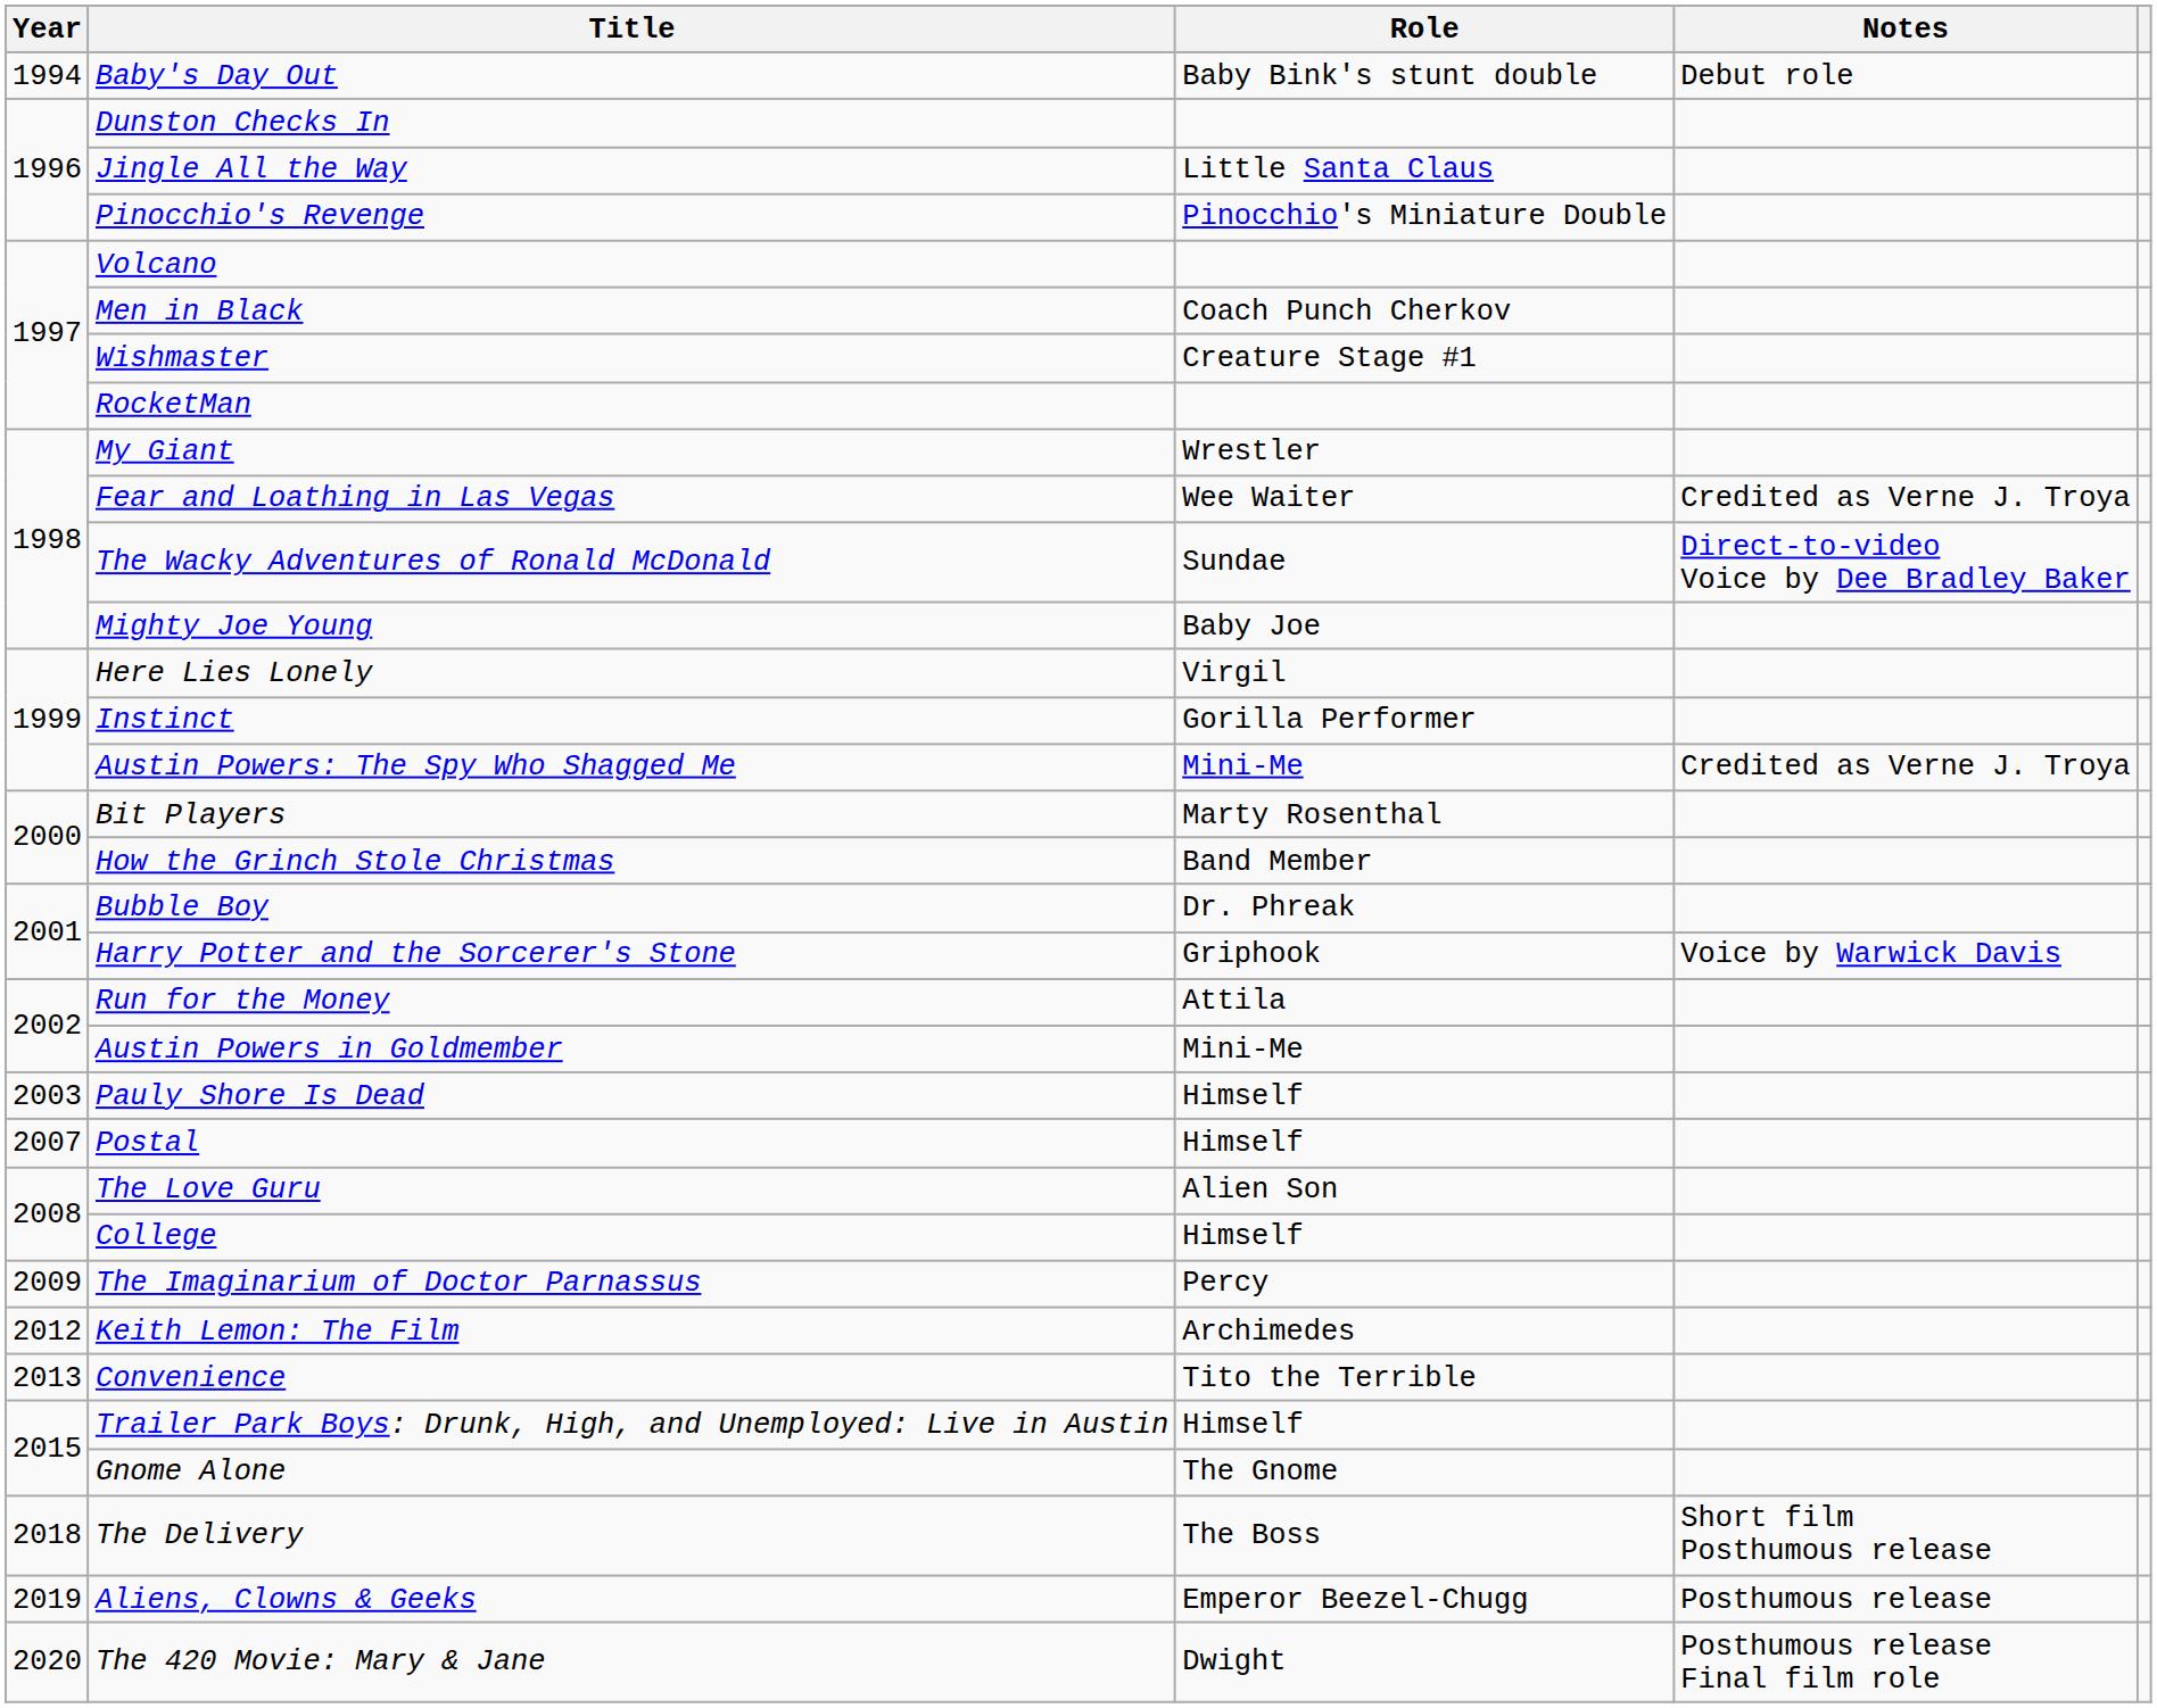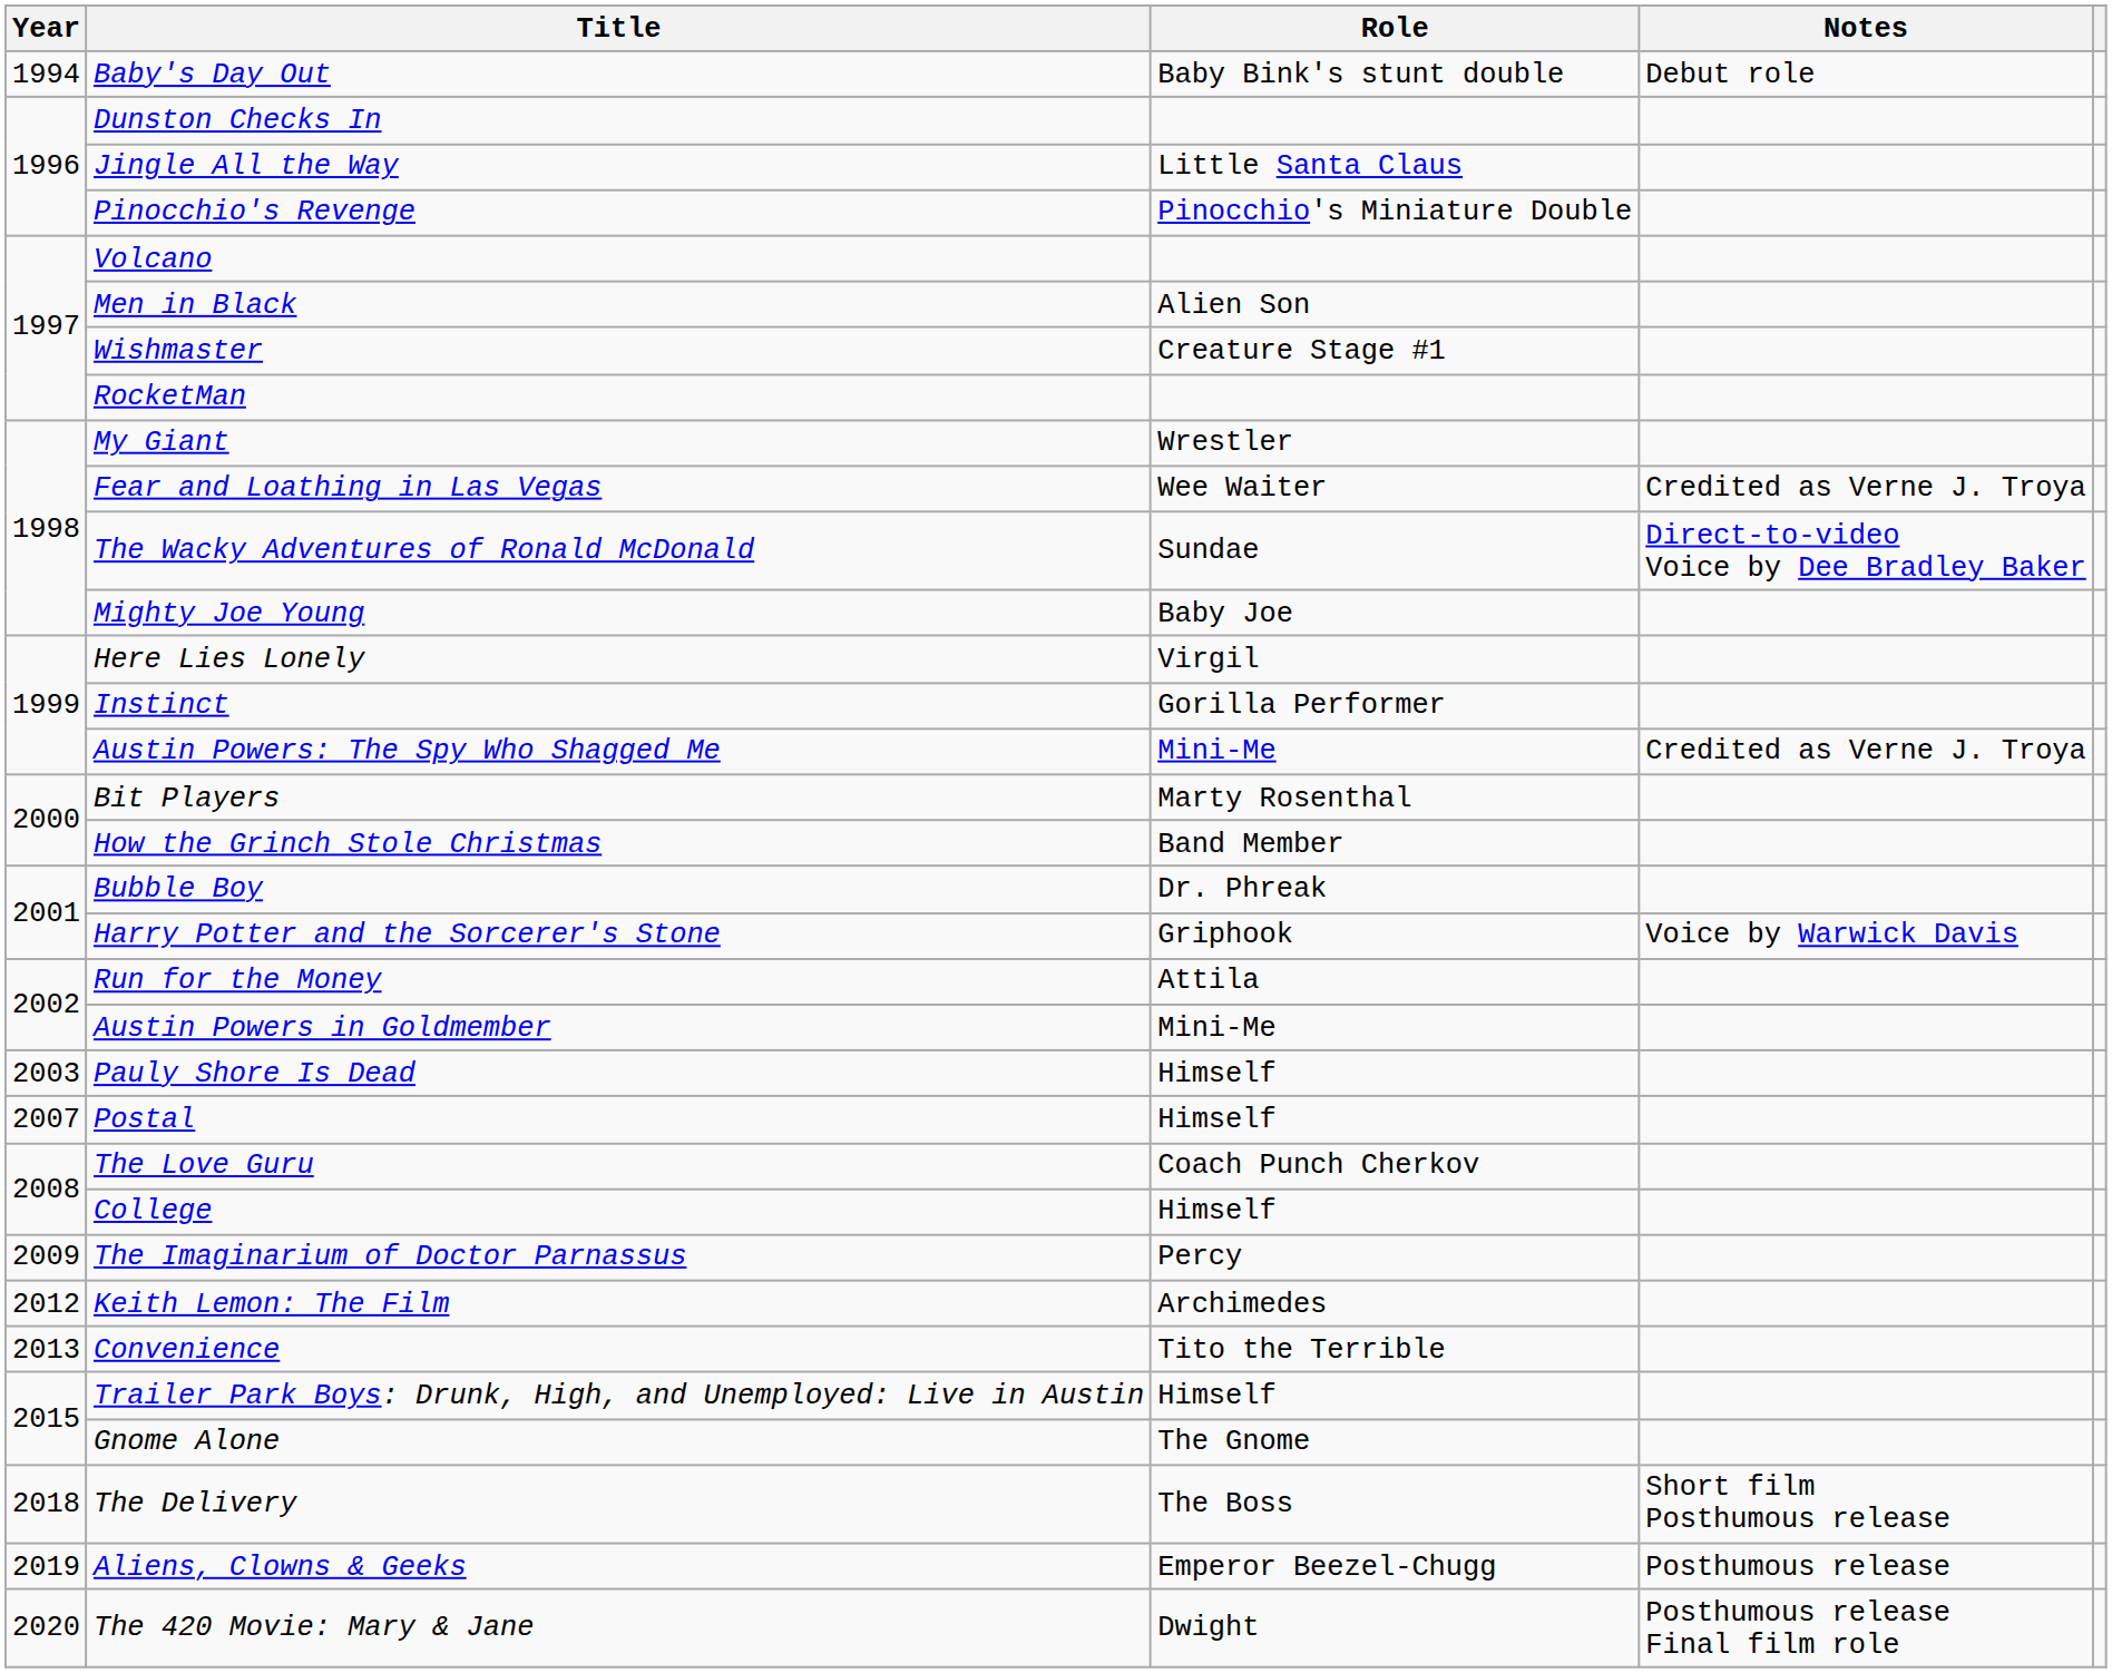 <table class="wikitable sortable">
 <tr>
 <th scope="col">Year</th>
 <th scope="col">Title</th>
 <th scope="col">Role</th>
 <th scope="col" class="unsortable">Notes</th>
 <th scope="col" class="unsortable"></th>
 </tr>
 <tr>
 <td>1994</td>
 <td><em><a href='#'>Baby's Day Out</a></em></td>
 <td>Baby Bink's stunt double</td>
 <td>Debut role</td>
 <td style="text-align:center;"></td>
 </tr>
 <tr>
 <td rowspan="3">1996</td>
 <td><em><a href='#'>Dunston Checks In</a></em></td>
 <td></td>
 <td></td>
 <td style="text-align:center;"></td>
 </tr>
 <tr>
 <td><em><a href='#'>Jingle All the Way</a></em></td>
 <td>Little <a href='#'>Santa Claus</a></td>
 <td></td>
 <td style="text-align:center;"></td>
 </tr>
 <tr>
 <td><em><a href='#'>Pinocchio's Revenge</a></em></td>
 <td><a href='#'>Pinocchio</a>'s Miniature Double</td>
 <td></td>
 <td style="text-align:center;"></td>
 </tr>
 <tr>
 <td rowspan="4">1997</td>
 <td><em><a href='#'>Volcano</a></em></td>
 <td></td>
 <td></td>
 <td style="text-align:center;"></td>
 </tr>
 <tr>
 <td><em><a href='#'>Men in Black</a></em></td>
-<td>Coach Punch Cherkov</td>
+<td>Alien Son</td>
 <td></td>
 <td style="text-align:center;"></td>
 </tr>
 <tr>
 <td><em><a href='#'>Wishmaster</a></em></td>
 <td>Creature Stage #1</td>
 <td></td>
 <td style="text-align:center;"></td>
 </tr>
 <tr>
 <td><em><a href='#'>RocketMan</a></em></td>
 <td></td>
 <td></td>
 <td style="text-align:center;"></td>
 </tr>
 <tr>
 <td rowspan="4">1998</td>
 <td><em><a href='#'>My Giant</a></em></td>
 <td>Wrestler</td>
 <td></td>
 <td style="text-align:center;"></td>
 </tr>
 <tr>
 <td><em><a href='#'>Fear and Loathing in Las Vegas</a></em></td>
 <td>Wee Waiter</td>
 <td>Credited as Verne J. Troya</td>
 <td style="text-align:center;"></td>
 </tr>
 <tr>
 <td><em><a href='#'>The Wacky Adventures of Ronald McDonald</a></em></td>
 <td>Sundae</td>
 <td><a href='#'>Direct-to-video</a><br>Voice by <a href='#'>Dee Bradley Baker</a></td>
 <td style="text-align:center;"></td>
 </tr>
 <tr>
 <td><em><a href='#'>Mighty Joe Young</a></em></td>
 <td>Baby Joe</td>
 <td></td>
 <td style="text-align:center;"></td>
 </tr>
 <tr>
 <td rowspan="3">1999</td>
 <td><em>Here Lies Lonely</em></td>
 <td>Virgil</td>
 <td></td>
 <td style="text-align:center;"></td>
 </tr>
 <tr>
 <td><em><a href='#'>Instinct</a></em></td>
 <td>Gorilla Performer</td>
 <td></td>
 <td style="text-align:center;"></td>
 </tr>
 <tr>
 <td><em><a href='#'>Austin Powers: The Spy Who Shagged Me</a></em></td>
 <td><a href='#'>Mini-Me</a></td>
 <td>Credited as Verne J. Troya</td>
 <td style="text-align:center;"></td>
 </tr>
 <tr>
 <td rowspan="2">2000</td>
 <td><em>Bit Players</em></td>
 <td>Marty Rosenthal</td>
 <td></td>
 <td style="text-align:center;"></td>
 </tr>
 <tr>
 <td><em><a href='#'>How the Grinch Stole Christmas</a></em></td>
 <td>Band Member</td>
 <td></td>
 <td style="text-align:center;"></td>
 </tr>
 <tr>
 <td rowspan="2">2001</td>
 <td><em><a href='#'>Bubble Boy</a></em></td>
 <td>Dr. Phreak</td>
 <td></td>
 <td style="text-align:center;"></td>
 </tr>
 <tr>
 <td><em><a href='#'>Harry Potter and the Sorcerer's Stone</a></em></td>
 <td>Griphook</td>
 <td>Voice by <a href='#'>Warwick Davis</a></td>
 <td style="text-align:center;"></td>
 </tr>
 <tr>
 <td rowspan="2">2002</td>
 <td><em><a href='#'>Run for the Money</a></em></td>
 <td>Attila</td>
 <td></td>
 <td style="text-align:center;"></td>
 </tr>
 <tr>
 <td><em><a href='#'>Austin Powers in Goldmember</a></em></td>
 <td>Mini-Me</td>
 <td></td>
 <td style="text-align:center;"></td>
 </tr>
 <tr>
 <td>2003</td>
 <td><em><a href='#'>Pauly Shore Is Dead</a></em></td>
 <td>Himself</td>
 <td></td>
 <td style="text-align:center;"></td>
 </tr>
 <tr>
 <td>2007</td>
 <td><em><a href='#'>Postal</a></em></td>
 <td>Himself</td>
 <td></td>
 <td style="text-align:center;"></td>
 </tr>
 <tr>
 <td rowspan="2">2008</td>
 <td><em><a href='#'>The Love Guru</a></em></td>
-<td>Alien Son</td>
+<td>Coach Punch Cherkov</td>
 <td></td>
 <td style="text-align:center;"></td>
 </tr>
 <tr>
 <td><em><a href='#'>College</a></em></td>
 <td>Himself</td>
 <td></td>
 <td style="text-align:center;"></td>
 </tr>
 <tr>
 <td>2009</td>
 <td><em><a href='#'>The Imaginarium of Doctor Parnassus</a></em></td>
 <td>Percy</td>
 <td></td>
 <td style="text-align:center;"></td>
 </tr>
 <tr>
 <td>2012</td>
 <td><em><a href='#'>Keith Lemon: The Film</a></em></td>
 <td>Archimedes</td>
 <td></td>
 <td style="text-align:center;"></td>
 </tr>
 <tr>
 <td>2013</td>
 <td><em><a href='#'>Convenience</a></em></td>
 <td>Tito the Terrible</td>
 <td></td>
 <td style="text-align:center;"></td>
 </tr>
 <tr>
 <td rowspan="2">2015</td>
 <td><em><a href='#'>Trailer Park Boys</a>: Drunk, High, and Unemployed: Live in Austin</em></td>
 <td>Himself</td>
 <td></td>
 <td style="text-align:center;"></td>
 </tr>
 <tr>
 <td><em>Gnome Alone</em></td>
 <td>The Gnome</td>
 <td></td>
 <td style="text-align:center;"></td>
 </tr>
 <tr>
 <td>2018</td>
 <td><em>The Delivery</em></td>
 <td>The Boss</td>
 <td>Short film <br> Posthumous release</td>
 <td></td>
 </tr>
 <tr>
 <td>2019</td>
 <td><em><a href='#'>Aliens, Clowns & Geeks</a></em></td>
 <td>Emperor Beezel-Chugg</td>
 <td>Posthumous release</td>
 <td style="text-align:center;"></td>
 </tr>
 <tr>
 <td>2020</td>
 <td><em>The 420 Movie: Mary & Jane</em></td>
 <td>Dwight</td>
 <td>Posthumous release <br> Final film role</td>
 <td style="text-align:center;"></td>
 </tr>
 </table>
